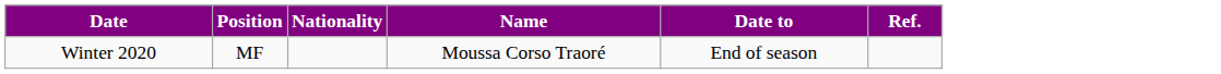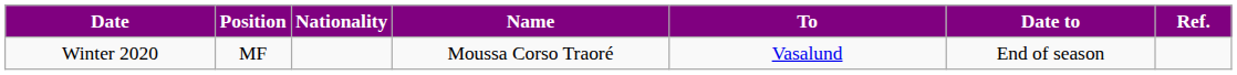 <table class="wikitable"  style="text-align:center; font-size:90%; ">
 <tr>
 <th style="background:purple; color:white; width:150px;">Date</th>
 <th style="background:purple; color:white; width:50px;">Position</th>
 <th style="background:purple; color:white; width:50px;">Nationality</th>
 <th style="background:purple; color:white; width:200px;">Name</th>
+<th style="background:purple; color:white; width:200px;">To</th>
 <th style="background:purple; color:white; width:150px;">Date to</th>
 <th style="background:purple; color:white; width:50px;">Ref.</th>
 </tr>
 <tr>
 <td>Winter 2020</td>
 <td>MF</td>
 <td></td>
 <td>Moussa Corso Traoré</td>
+<td><a href='#'>Vasalund</a></td>
 <td>End of season</td>
 <td></td>
 </tr>
 </table>
